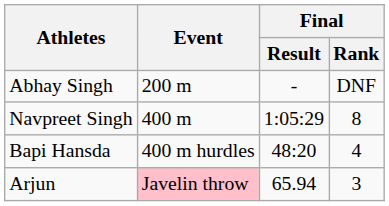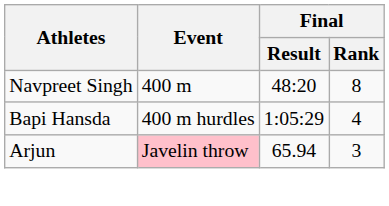 <table class=wikitable style="text-align:center; font-size:90%">
 <tr>
 <th rowspan=2>Athletes</th>
 <th rowspan=2>Event</th>
 <th colspan=2>Final</th>
 </tr>
 <tr>
 <th>Result</th>
 <th>Rank</th>
 </tr>
 <tr>
-<td align="left">Abhay Singh</td>
-<td align="left">200 m</td>
-<td>-</td>
-<td>DNF</td>
-</tr>
-<tr>
 <td align="left">Navpreet Singh</td>
 <td align="left">400 m</td>
-<td>1:05:29</td>
+<td>48:20</td>
 <td>8</td>
 </tr>
 <tr>
 <td align="left">Bapi Hansda</td>
 <td align="left">400 m hurdles</td>
-<td>48:20</td>
+<td>1:05:29</td>
 <td>4</td>
 </tr>
 <tr>
 <td align="left">Arjun</td>
 <td align="left" style="background: pink;">Javelin throw</td>
 <td>65.94</td>
 <td>3</td>
 </tr>
 </table>
